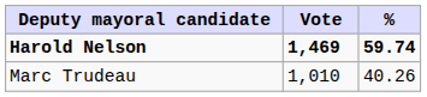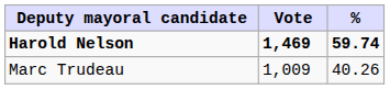 <table class="wikitable">
 <tr>
 <th style="background:#ddf; width:200px;">Deputy mayoral candidate</th>
 <th style="background:#ddf; width:50px;">Vote</th>
 <th style="background:#ddf; width:30px;">%</th>
 </tr>
 <tr>
 <td><strong>Harold Nelson</strong></td>
 <td><strong>1,469</strong></td>
 <td><strong>59.74</strong></td>
 </tr>
 <tr>
 <td>Marc Trudeau</td>
-<td>1,010</td>
+<td>1,009</td>
 <td>40.26</td>
 </tr>
 </table>
